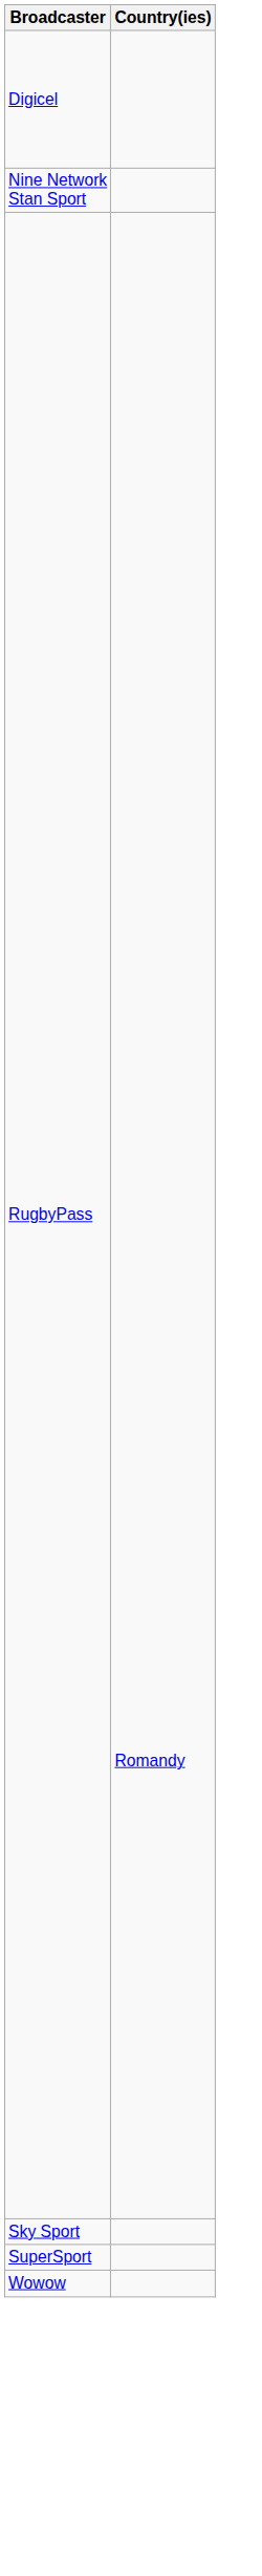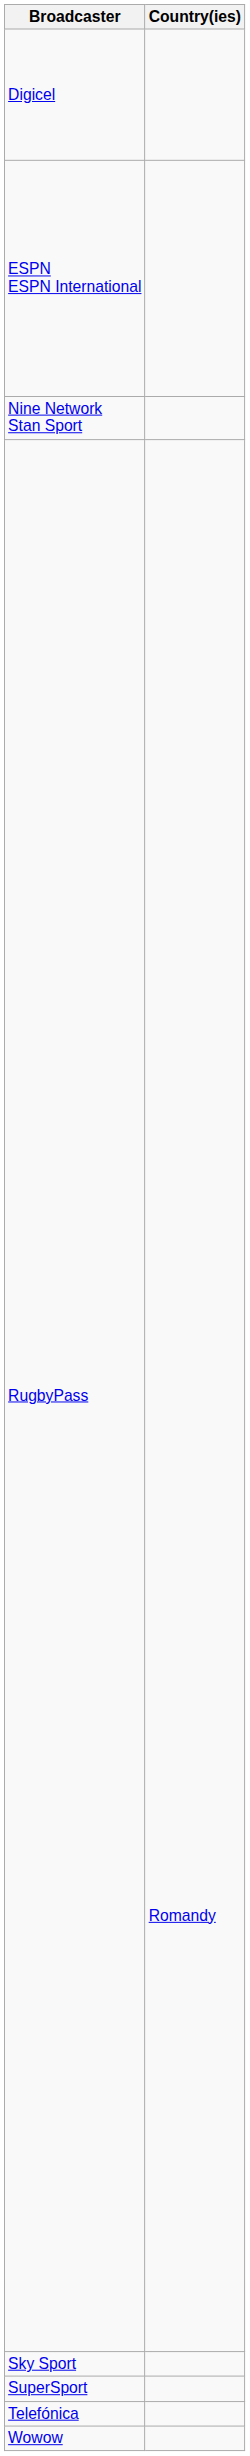 <table class="wikitable sortable">
 <tr>
 <th>Broadcaster</th>
 <th>Country(ies)</th>
 </tr>
 <tr>
 <td><a href='#'>Digicel</a></td>
 <td><br><br><br><br><br><br><br></td>
+</tr>
+<tr>
+<td><a href='#'>ESPN</a> <br> <a href='#'>ESPN International</a></td>
+<td><br><br><br><br><br><br><br><br><br><br><br><br><br></td>
 </tr>
 <tr>
 <td><a href='#'>Nine Network</a> <br> <a href='#'>Stan Sport</a></td>
 <td></td>
 </tr>
 <tr>
 <td><a href='#'>RugbyPass</a></td>
 <td><br><br><br><br><br><br><br><br><br><br><br><br><br><br><br><br><br><br><br><br><br><br><br><br><br><br><br><br><br><br><br><br><br><br><br><br><br><br><br><br><br><br><br><br><br><br><br><br><br><br><br><br><br><br><br><br><br><br><br><br><br><br><br><br><br><br><br><br><br><br><br><br><br><br><br><br><br><br><br><br><br><br><br> <a href='#'>Romandy</a><br><br><br><br><br><br><br><br><br><br><br><br><br><br><br><br><br><br><br><br><br><br><br><br><br></td>
 </tr>
 <tr>
 <td><a href='#'>Sky Sport</a></td>
 <td></td>
 </tr>
 <tr>
 <td><a href='#'>SuperSport</a></td>
 <td></td>
 </tr>
 <tr>
+<td><a href='#'>Telefónica</a></td>
+<td></td>
+</tr>
+<tr>
 <td><a href='#'>Wowow</a></td>
 <td></td>
 </tr>
 </table>
